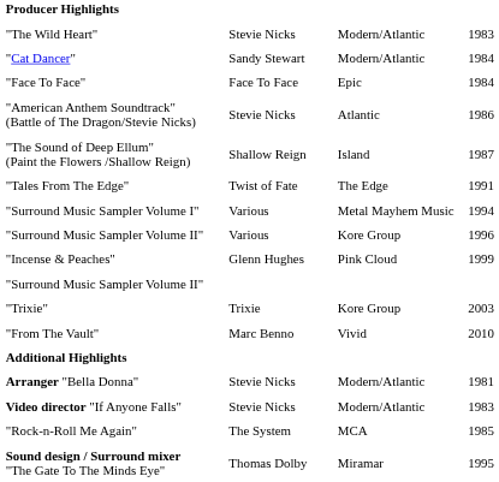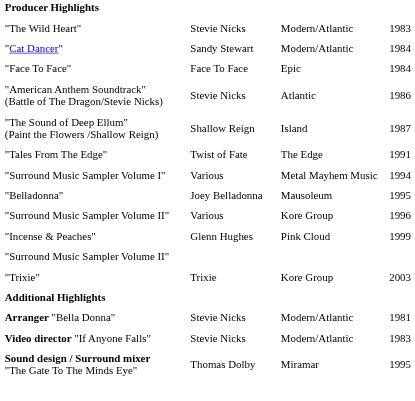 <table style="width:100%;" cellpadding="5">
 <tr>
 <td colspan="4"><strong>Producer Highlights</strong></td>
 </tr>
 <tr>
 <td style="width:31%;">"The Wild Heart"</td>
 <td style="width:15%;">Stevie Nicks</td>
 <td style="width:18%;">Modern/Atlantic</td>
 <td style="width:36%;">1983</td>
 </tr>
 <tr>
 <td>"<a href='#'>Cat Dancer</a>"</td>
 <td>Sandy Stewart</td>
 <td>Modern/Atlantic</td>
 <td>1984</td>
 </tr>
 <tr>
 <td>"Face To Face"</td>
 <td>Face To Face</td>
 <td>Epic</td>
 <td>1984</td>
 </tr>
 <tr>
 <td>"American Anthem Soundtrack"<br>(Battle of The Dragon/Stevie Nicks)</td>
 <td>Stevie Nicks</td>
 <td>Atlantic</td>
 <td>1986</td>
 </tr>
 <tr>
 <td>"The Sound of Deep Ellum"<br> (Paint the Flowers /Shallow Reign)</td>
 <td>Shallow Reign</td>
 <td>Island</td>
 <td>1987</td>
 </tr>
 <tr>
 <td>"Tales From The Edge"</td>
 <td>Twist of Fate</td>
 <td>The Edge</td>
 <td>1991</td>
 </tr>
 <tr>
 <td>"Surround Music Sampler Volume I"</td>
 <td>Various</td>
 <td>Metal Mayhem Music</td>
 <td>1994</td>
 </tr>
 <tr>
+<td>"Belladonna"</td>
+<td>Joey Belladonna</td>
+<td>Mausoleum</td>
+<td>1995</td>
+</tr>
+<tr>
 <td>"Surround Music Sampler Volume II"</td>
 <td>Various</td>
 <td>Kore Group</td>
 <td>1996</td>
 </tr>
 <tr>
 <td>"Incense & Peaches"</td>
 <td>Glenn Hughes</td>
 <td>Pink Cloud</td>
 <td>1999</td>
 </tr>
 <tr>
 <td>"Surround Music Sampler Volume II"</td>
 </tr>
 <tr>
 <td>"Trixie"</td>
 <td>Trixie</td>
 <td>Kore Group</td>
 <td>2003</td>
 </tr>
 <tr>
-<td>"From The Vault"</td>
-<td>Marc Benno</td>
-<td>Vivid</td>
-<td>2010</td>
-</tr>
-<tr>
 <td><strong>Additional Highlights</strong></td>
 </tr>
 <tr>
 <td><strong>Arranger</strong> "Bella Donna"</td>
 <td>Stevie Nicks</td>
 <td>Modern/Atlantic</td>
 <td>1981</td>
 </tr>
 <tr>
 <td><strong>Video director</strong> "If Anyone Falls"</td>
 <td>Stevie Nicks</td>
 <td>Modern/Atlantic</td>
 <td>1983</td>
 </tr>
 <tr>
-<td>"Rock-n-Roll Me Again"</td>
-<td>The System</td>
-<td>MCA</td>
-<td>1985</td>
-</tr>
-<tr>
 <td><strong>Sound design / Surround mixer<br></strong>"The Gate To The Minds Eye"</td>
 <td>Thomas Dolby</td>
 <td>Miramar</td>
 <td>1995</td>
 </tr>
 </table>
